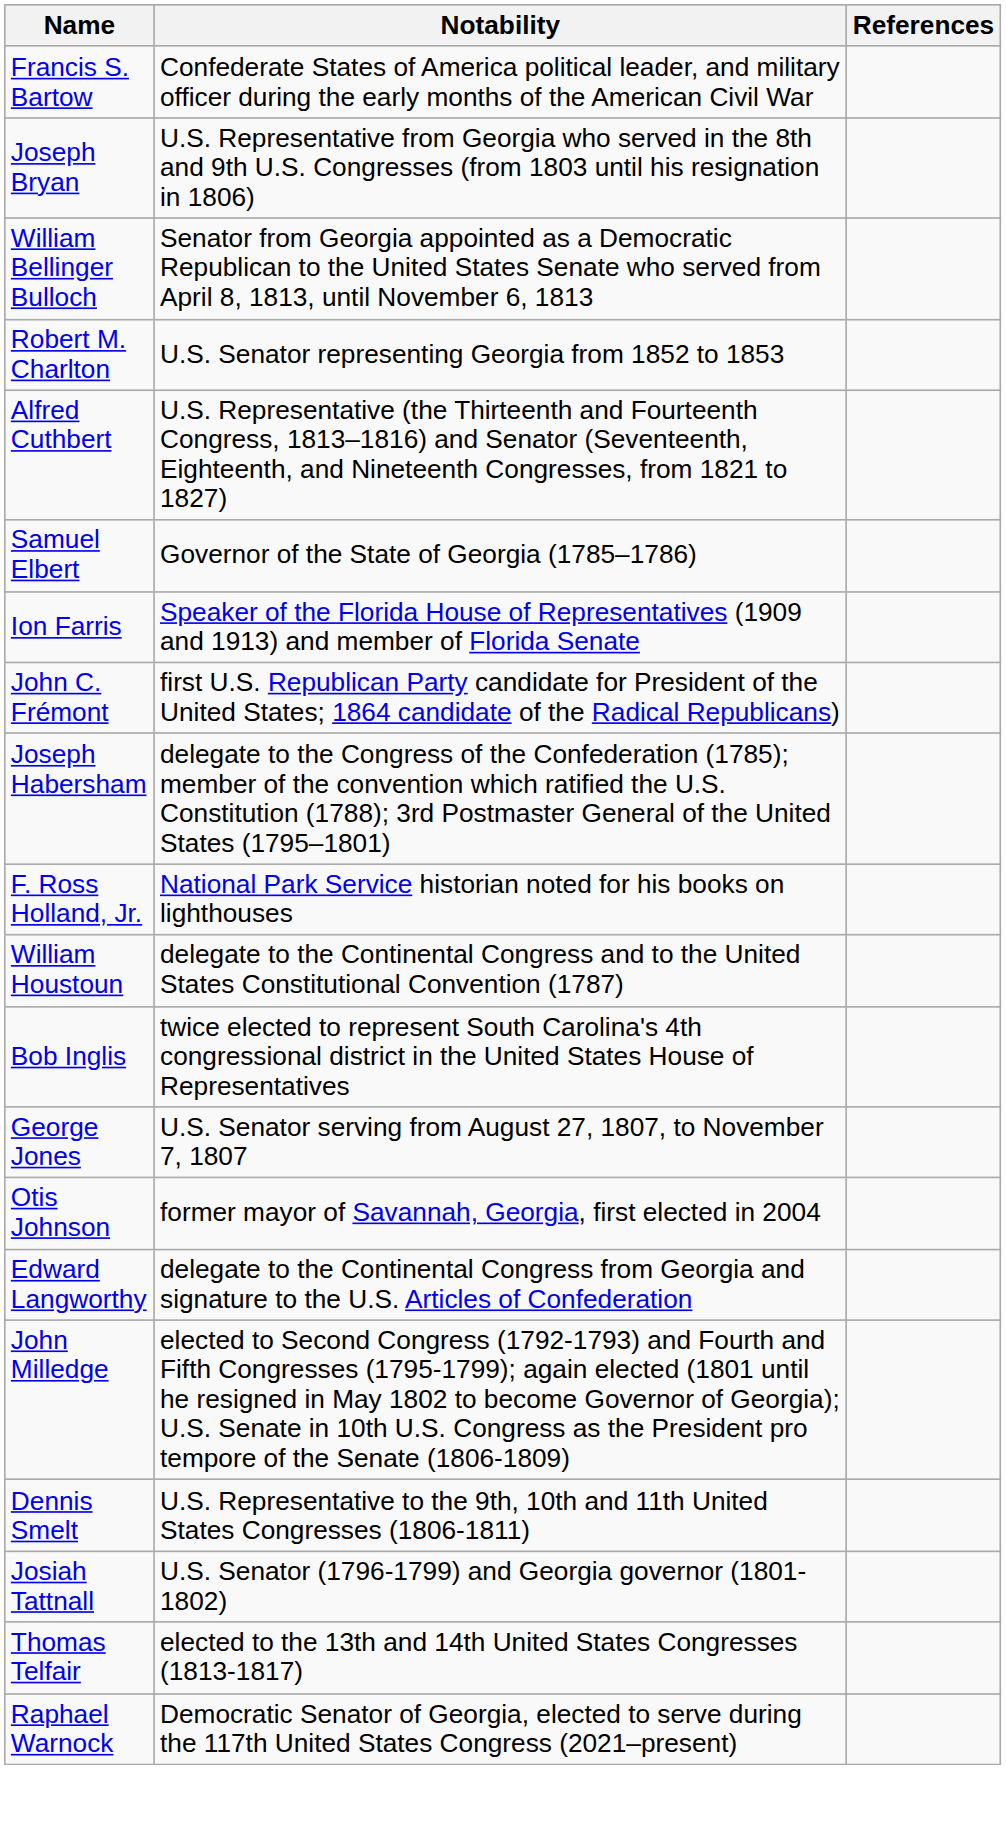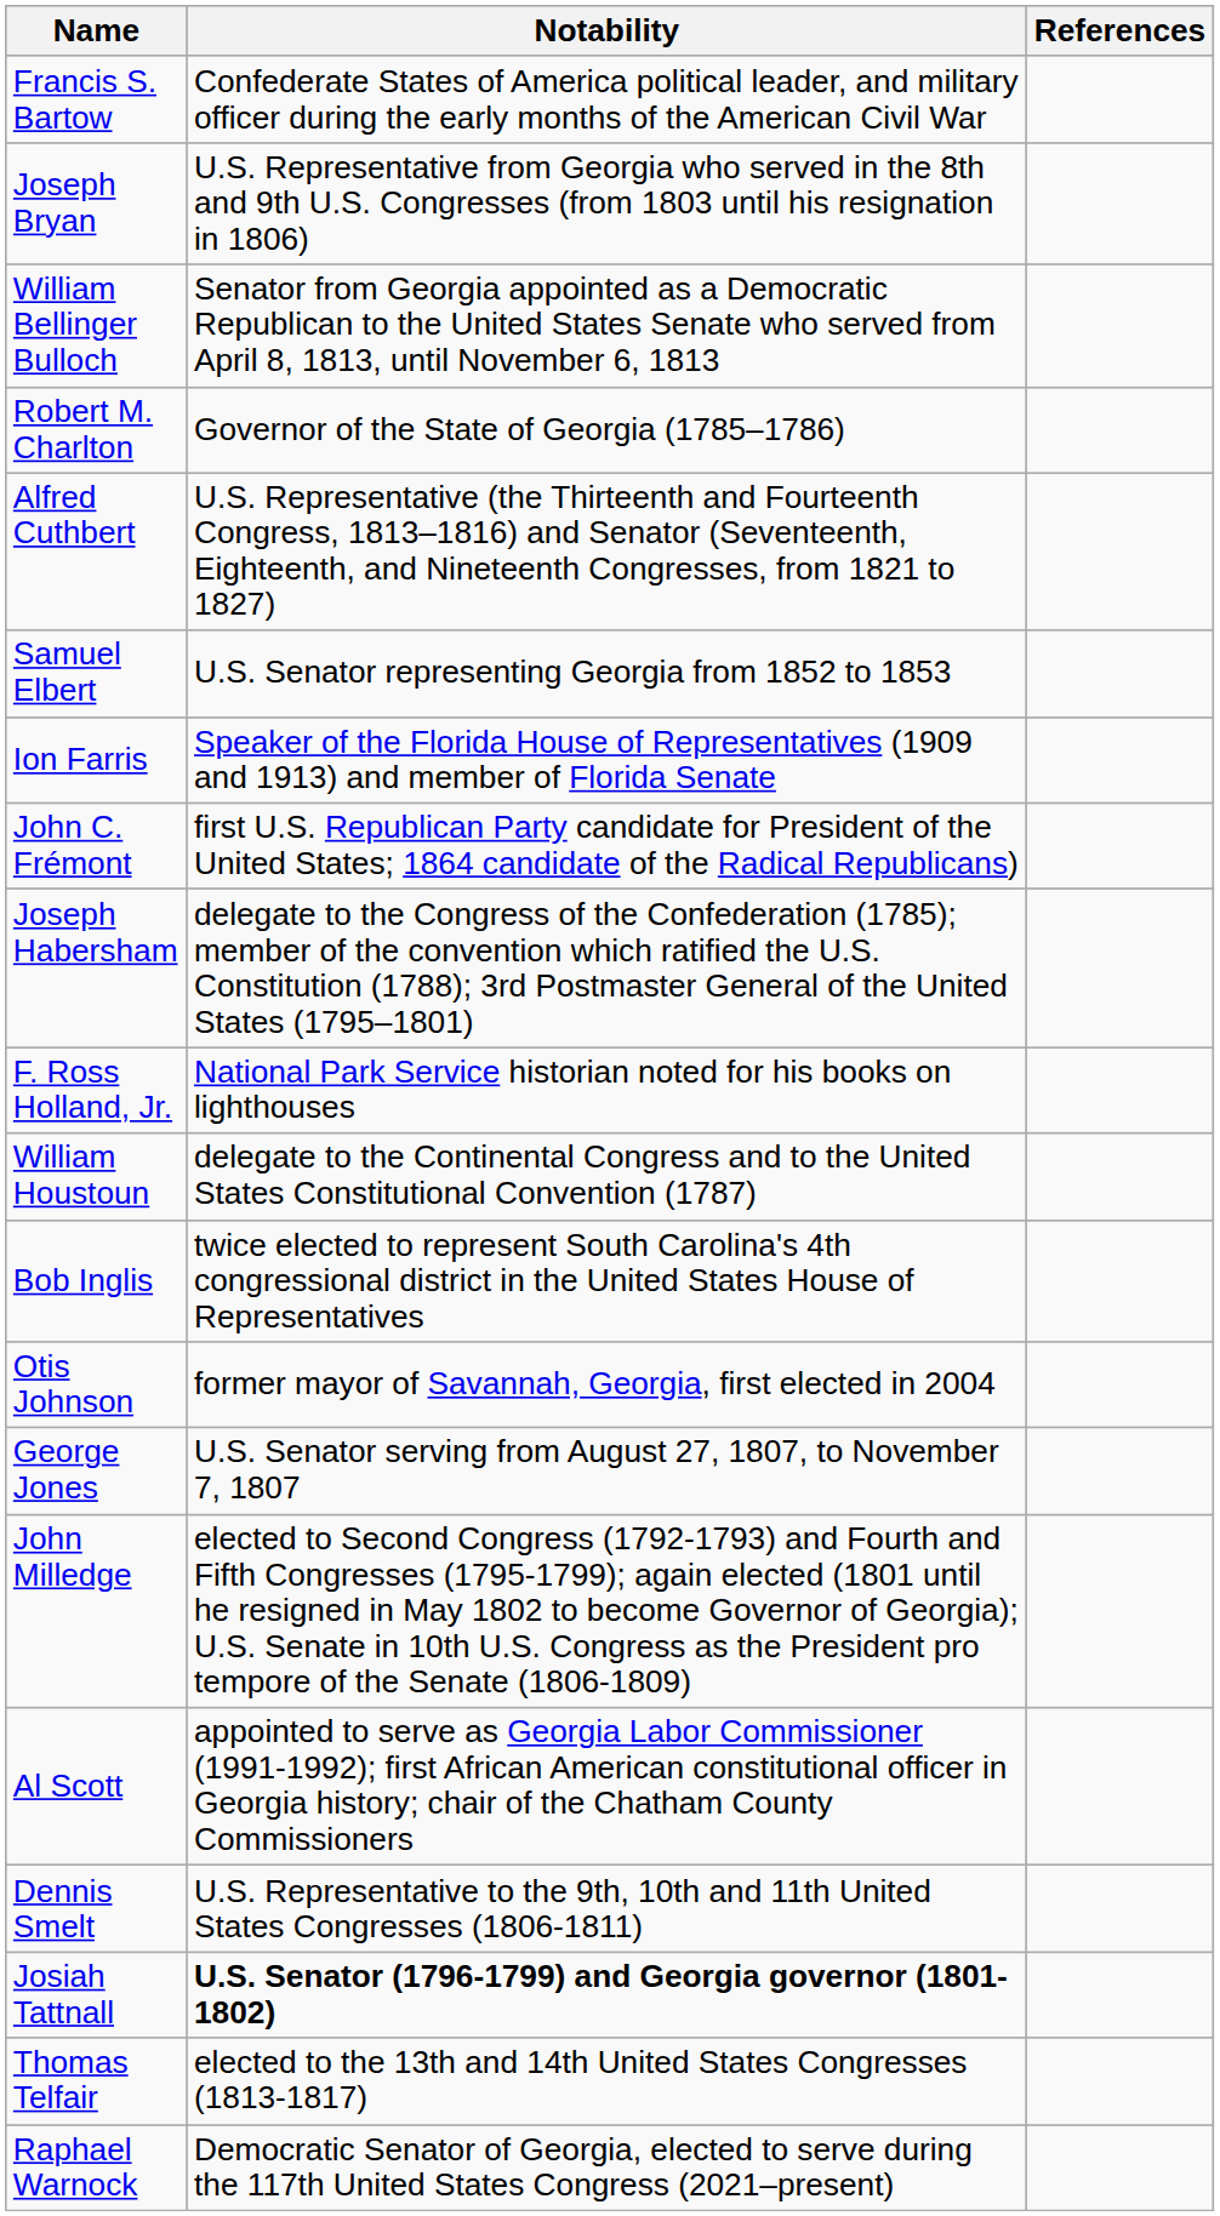 <table class="wikitable sortable">
 <tr>
 <th style="width:15%;">Name</th>
 <th style="width:75%;">Notability</th>
 <th style="width:10%;" class="unsortable">References</th>
 </tr>
 <tr>
 <td><a href='#'>Francis S. Bartow</a></td>
 <td>Confederate States of America political leader, and military officer during the early months of the American Civil War</td>
 <td></td>
 </tr>
 <tr>
 <td><a href='#'>Joseph Bryan</a></td>
 <td>U.S. Representative from Georgia who served in the 8th and 9th U.S. Congresses (from 1803 until his resignation in 1806)</td>
 <td></td>
 </tr>
 <tr>
 <td><a href='#'>William Bellinger Bulloch</a></td>
 <td>Senator from Georgia appointed as a Democratic Republican to the United States Senate who served from April 8, 1813, until November 6, 1813</td>
 <td></td>
 </tr>
 <tr>
 <td><a href='#'>Robert M. Charlton</a></td>
-<td>U.S. Senator representing Georgia from 1852 to 1853</td>
+<td>Governor of the State of Georgia (1785–1786)</td>
 <td></td>
 </tr>
 <tr valign="top">
 <td><a href='#'>Alfred Cuthbert</a></td>
 <td>U.S. Representative (the Thirteenth and Fourteenth Congress, 1813–1816) and Senator (Seventeenth, Eighteenth, and Nineteenth Congresses, from 1821 to 1827)</td>
 <td></td>
 </tr>
 <tr>
 <td><a href='#'>Samuel Elbert</a></td>
-<td>Governor of the State of Georgia (1785–1786)</td>
+<td>U.S. Senator representing Georgia from 1852 to 1853</td>
 <td></td>
 </tr>
 <tr>
 <td><a href='#'>Ion Farris</a></td>
 <td><a href='#'>Speaker of the Florida House of Representatives</a> (1909 and 1913) and member of <a href='#'>Florida Senate</a></td>
 <td></td>
 </tr>
 <tr>
 <td><a href='#'>John C. Frémont</a></td>
 <td>first U.S. <a href='#'>Republican Party</a> candidate for President of the United States; <a href='#'>1864 candidate</a> of the <a href='#'>Radical Republicans</a>)</td>
 <td></td>
 </tr>
 <tr valign="top">
 <td><a href='#'>Joseph Habersham</a></td>
 <td>delegate to the Congress of the Confederation (1785); member of the convention which ratified the U.S. Constitution (1788); 3rd Postmaster General of the United States (1795–1801)</td>
 <td></td>
 </tr>
 <tr>
 <td><a href='#'>F. Ross Holland, Jr.</a></td>
 <td><a href='#'>National Park Service</a> historian noted for his books on lighthouses</td>
 <td></td>
 </tr>
 <tr>
 <td><a href='#'>William Houstoun</a></td>
 <td>delegate to the Continental Congress and to the United States Constitutional Convention (1787)</td>
 <td></td>
 </tr>
 <tr>
 <td><a href='#'>Bob Inglis</a></td>
 <td>twice elected to represent South Carolina's 4th congressional district in the United States House of Representatives</td>
 <td></td>
 </tr>
 <tr>
-<td><a href='#'>George Jones</a></td>
-<td>U.S. Senator serving from August 27, 1807, to November 7, 1807</td>
-<td></td>
-</tr>
-<tr>
 <td><a href='#'>Otis Johnson</a></td>
 <td>former mayor of <a href='#'>Savannah, Georgia</a>, first elected in 2004</td>
 <td></td>
 </tr>
 <tr>
-<td><a href='#'>Edward Langworthy</a></td>
-<td>delegate to the Continental Congress from Georgia and signature to the U.S. <a href='#'>Articles of Confederation</a></td>
+<td><a href='#'>George Jones</a></td>
+<td>U.S. Senator serving from August 27, 1807, to November 7, 1807</td>
 <td></td>
 </tr>
 <tr valign="top">
 <td><a href='#'>John Milledge</a></td>
 <td>elected to Second Congress (1792-1793) and Fourth and Fifth Congresses (1795-1799); again elected (1801 until he resigned in May 1802 to become Governor of Georgia); U.S. Senate in 10th U.S. Congress as the President pro tempore of the Senate (1806-1809)</td>
+<td></td>
+</tr>
+<tr>
+<td><a href='#'>Al Scott</a></td>
+<td>appointed to serve as <a href='#'>Georgia Labor Commissioner</a> (1991-1992); first African American constitutional officer in Georgia history; chair of the Chatham County Commissioners</td>
 <td></td>
 </tr>
 <tr>
 <td><a href='#'>Dennis Smelt</a></td>
 <td>U.S. Representative to the 9th, 10th and 11th United States Congresses (1806-1811)</td>
 <td></td>
 </tr>
 <tr>
 <td><a href='#'>Josiah Tattnall</a></td>
-<td>U.S. Senator (1796-1799) and Georgia governor (1801-1802)</td>
+<td><strong>U.S. Senator (1796-1799) and Georgia governor (1801-1802)</strong></td>
 <td></td>
 </tr>
 <tr>
 <td><a href='#'>Thomas Telfair</a></td>
 <td>elected to the 13th and 14th United States Congresses (1813-1817)</td>
 <td></td>
 </tr>
 <tr>
 <td><a href='#'>Raphael Warnock</a></td>
 <td>Democratic Senator of Georgia, elected to serve during the 117th United States Congress (2021–present)</td>
 <td></td>
 </tr>
 </table>
